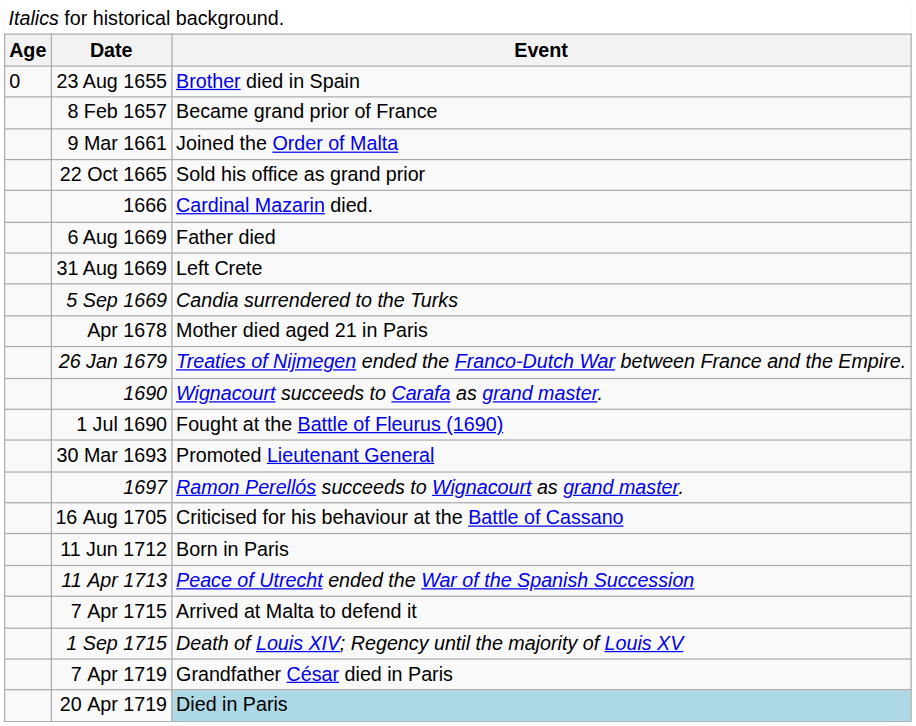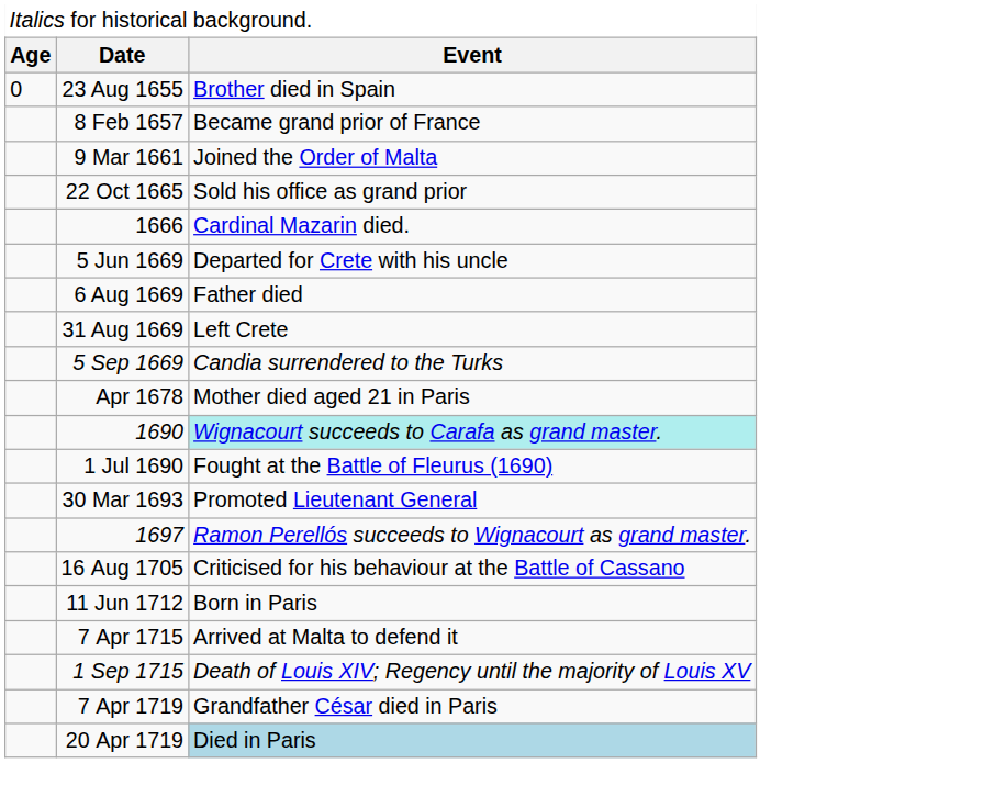 <table class="wikitable mw-collapsible mw-collapsed" style="border: none;">
 <tr>
 <td colspan=3 style="background: white; border: none;"><em>Italics</em> for historical background.</td>
 </tr>
 <tr>
 <th scope="col">Age</th>
 <th scope="col">Date</th>
 <th scope="col">Event</th>
 </tr>
 <tr>
 <td>0</td>
 <td align=right>23 Aug 1655</td>
 <td><a href='#'>Brother</a> died in Spain</td>
 </tr>
 <tr>
 <td></td>
 <td align=right>8 Feb 1657</td>
 <td>Became grand prior of France</td>
 </tr>
 <tr>
 <td></td>
 <td align=right>9 Mar 1661</td>
 <td>Joined the <a href='#'>Order of Malta</a></td>
 </tr>
 <tr>
 <td></td>
 <td align=right>22 Oct 1665</td>
 <td>Sold his office as grand prior</td>
 </tr>
 <tr>
 <td></td>
 <td align=right>1666</td>
 <td><a href='#'>Cardinal Mazarin</a> died.</td>
 </tr>
 <tr>
 <td></td>
+<td align=right>5 Jun 1669</td>
+<td>Departed for <a href='#'>Crete</a> with his uncle</td>
+</tr>
+<tr>
+<td></td>
 <td align=right>6 Aug 1669</td>
 <td>Father died</td>
 </tr>
 <tr>
 <td></td>
 <td align=right>31 Aug 1669</td>
 <td>Left Crete</td>
 </tr>
 <tr>
 <td></td>
 <td align=right><em>5 Sep 1669</em></td>
 <td><em>Candia surrendered to the Turks</em></td>
 </tr>
 <tr>
 <td></td>
 <td align=right>Apr 1678</td>
 <td>Mother died aged 21 in Paris</td>
 </tr>
 <tr>
 <td></td>
-<td align=right><em>26 Jan 1679</em></td>
-<td><em><a href='#'>Treaties of Nijmegen</a> ended the <a href='#'>Franco-Dutch War</a> between France and the Empire.</em></td>
-</tr>
-<tr>
-<td></td>
 <td align=right><em>1690</em></td>
-<td><em><a href='#'>Wignacourt</a> succeeds to <a href='#'>Carafa</a> as <a href='#'>grand master</a>.</em></td>
+<td style="background: paleturquoise;"><em><a href='#'>Wignacourt</a> succeeds to <a href='#'>Carafa</a> as <a href='#'>grand master</a>.</em></td>
 </tr>
 <tr>
 <td></td>
 <td align=right>1 Jul 1690</td>
 <td>Fought at the <a href='#'>Battle of Fleurus (1690)</a></td>
 </tr>
 <tr>
 <td></td>
 <td align=right>30 Mar 1693</td>
 <td>Promoted <a href='#'>Lieutenant General</a></td>
 </tr>
 <tr>
 <td></td>
 <td align=right><em>1697</em></td>
 <td><em><a href='#'>Ramon Perellós</a> succeeds to <a href='#'>Wignacourt</a> as <a href='#'>grand master</a>.</em></td>
 </tr>
 <tr>
 <td></td>
 <td align=right>16 Aug 1705</td>
 <td>Criticised for his behaviour at the <a href='#'>Battle of Cassano</a></td>
 </tr>
 <tr>
 <td></td>
 <td align=right>11 Jun 1712</td>
 <td>Born in Paris</td>
 </tr>
 <tr>
 <td></td>
-<td align=right><em>11 Apr 1713</em></td>
-<td><em><a href='#'>Peace of Utrecht</a> ended the <a href='#'>War of the Spanish Succession</a></em></td>
-</tr>
-<tr>
-<td></td>
 <td align=right>7 Apr 1715</td>
 <td>Arrived at Malta to defend it</td>
 </tr>
 <tr>
 <td></td>
 <td align=right><em>1 Sep 1715</em></td>
 <td><em>Death of <a href='#'>Louis XIV</a>; Regency until the majority of <a href='#'>Louis XV</a></em></td>
 </tr>
 <tr>
 <td></td>
 <td align=right>7 Apr 1719</td>
 <td>Grandfather <a href='#'>César</a> died in Paris</td>
 </tr>
 <tr>
 <td></td>
 <td align=right>20 Apr 1719</td>
 <td style="background: lightblue;">Died in Paris</td>
 </tr>
 </table>
